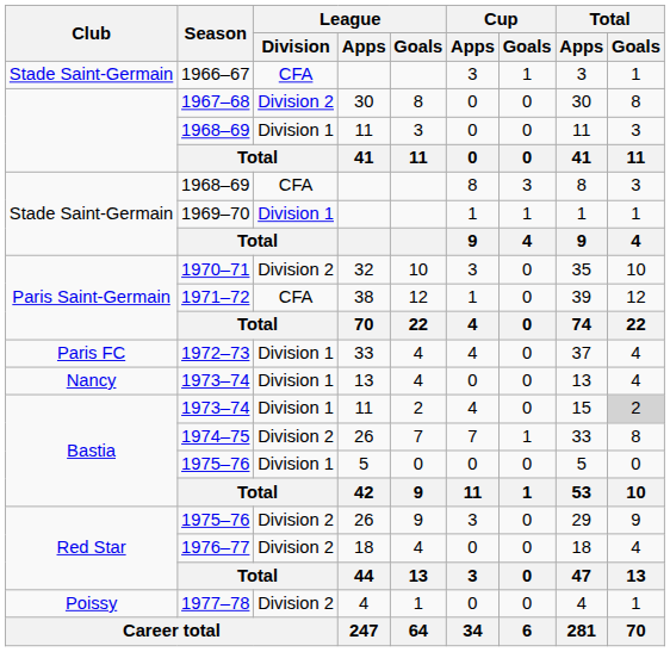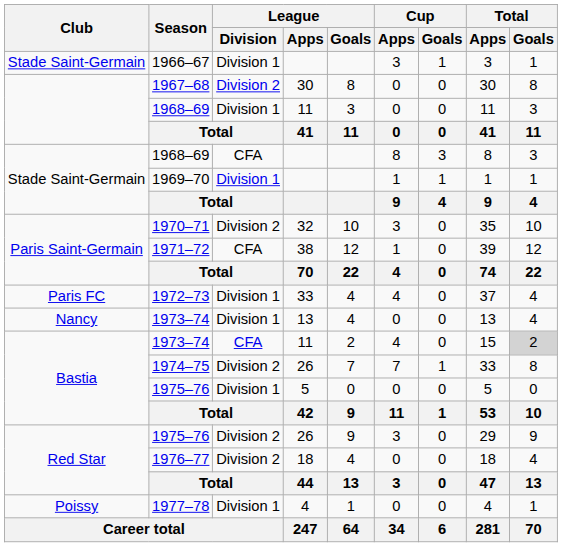 <table class="wikitable" style="text-align:center">
 <tr>
 <th rowspan="2">Club</th>
 <th rowspan="2">Season</th>
 <th colspan="3">League</th>
 <th colspan="2">Cup</th>
 <th colspan="2">Total</th>
 </tr>
 <tr>
 <th>Division</th>
 <th>Apps</th>
 <th>Goals</th>
 <th>Apps</th>
 <th>Goals</th>
 <th>Apps</th>
 <th>Goals</th>
 </tr>
 <tr>
 <td><a href='#'>Stade Saint-Germain</a></td>
 <td>1966–67</td>
-<td><a href='#'>CFA</a></td>
+<td>Division 1</td>
 <td></td>
 <td></td>
 <td>3</td>
 <td>1</td>
 <td>3</td>
 <td>1</td>
 </tr>
 <tr>
 <td rowspan="3"></td>
 <td><a href='#'>1967–68</a></td>
 <td><a href='#'>Division 2</a></td>
 <td>30</td>
 <td>8</td>
 <td>0</td>
 <td>0</td>
 <td>30</td>
 <td>8</td>
 </tr>
 <tr>
 <td><a href='#'>1968–69</a></td>
 <td>Division 1</td>
 <td>11</td>
 <td>3</td>
 <td>0</td>
 <td>0</td>
 <td>11</td>
 <td>3</td>
 </tr>
 <tr>
 <th colspan="2">Total</th>
 <th>41</th>
 <th>11</th>
 <th>0</th>
 <th>0</th>
 <th>41</th>
 <th>11</th>
 </tr>
 <tr>
 <td rowspan="3">Stade Saint-Germain</td>
 <td>1968–69</td>
 <td>CFA</td>
 <td></td>
 <td></td>
 <td>8</td>
 <td>3</td>
 <td>8</td>
 <td>3</td>
 </tr>
 <tr>
 <td>1969–70</td>
 <td><a href='#'>Division 1</a></td>
 <td></td>
 <td></td>
 <td>1</td>
 <td>1</td>
 <td>1</td>
 <td>1</td>
 </tr>
 <tr>
 <th colspan="2">Total</th>
 <th></th>
 <th></th>
 <th>9</th>
 <th>4</th>
 <th>9</th>
 <th>4</th>
 </tr>
 <tr>
 <td rowspan="3"><a href='#'>Paris Saint-Germain</a></td>
 <td><a href='#'>1970–71</a></td>
 <td>Division 2</td>
 <td>32</td>
 <td>10</td>
 <td>3</td>
 <td>0</td>
 <td>35</td>
 <td>10</td>
 </tr>
 <tr>
 <td><a href='#'>1971–72</a></td>
 <td>CFA</td>
 <td>38</td>
 <td>12</td>
 <td>1</td>
 <td>0</td>
 <td>39</td>
 <td>12</td>
 </tr>
 <tr>
 <th colspan="2">Total</th>
 <th>70</th>
 <th>22</th>
 <th>4</th>
 <th>0</th>
 <th>74</th>
 <th>22</th>
 </tr>
 <tr>
 <td><a href='#'>Paris FC</a></td>
 <td><a href='#'>1972–73</a></td>
 <td>Division 1</td>
 <td>33</td>
 <td>4</td>
 <td>4</td>
 <td>0</td>
 <td>37</td>
 <td>4</td>
 </tr>
 <tr>
 <td><a href='#'>Nancy</a></td>
 <td><a href='#'>1973–74</a></td>
 <td>Division 1</td>
 <td>13</td>
 <td>4</td>
 <td>0</td>
 <td>0</td>
 <td>13</td>
 <td>4</td>
 </tr>
 <tr>
 <td rowspan="4"><a href='#'>Bastia</a></td>
 <td><a href='#'>1973–74</a></td>
-<td>Division 1</td>
+<td><a href='#'>CFA</a></td>
 <td>11</td>
 <td>2</td>
 <td>4</td>
 <td>0</td>
 <td>15</td>
 <td style="background: lightgrey;">2</td>
 </tr>
 <tr>
 <td><a href='#'>1974–75</a></td>
 <td>Division 2</td>
 <td>26</td>
 <td>7</td>
 <td>7</td>
 <td>1</td>
 <td>33</td>
 <td>8</td>
 </tr>
 <tr>
 <td><a href='#'>1975–76</a></td>
 <td>Division 1</td>
 <td>5</td>
 <td>0</td>
 <td>0</td>
 <td>0</td>
 <td>5</td>
 <td>0</td>
 </tr>
 <tr>
 <th colspan="2">Total</th>
 <th>42</th>
 <th>9</th>
 <th>11</th>
 <th>1</th>
 <th>53</th>
 <th>10</th>
 </tr>
 <tr>
 <td rowspan="3"><a href='#'>Red Star</a></td>
 <td><a href='#'>1975–76</a></td>
 <td>Division 2</td>
 <td>26</td>
 <td>9</td>
 <td>3</td>
 <td>0</td>
 <td>29</td>
 <td>9</td>
 </tr>
 <tr>
 <td><a href='#'>1976–77</a></td>
 <td>Division 2</td>
 <td>18</td>
 <td>4</td>
 <td>0</td>
 <td>0</td>
 <td>18</td>
 <td>4</td>
 </tr>
 <tr>
 <th colspan="2">Total</th>
 <th>44</th>
 <th>13</th>
 <th>3</th>
 <th>0</th>
 <th>47</th>
 <th>13</th>
 </tr>
 <tr>
 <td><a href='#'>Poissy</a></td>
 <td><a href='#'>1977–78</a></td>
-<td>Division 2</td>
+<td>Division 1</td>
 <td>4</td>
 <td>1</td>
 <td>0</td>
 <td>0</td>
 <td>4</td>
 <td>1</td>
 </tr>
 <tr>
 <th colspan="3">Career total</th>
 <th>247</th>
 <th>64</th>
 <th>34</th>
 <th>6</th>
 <th>281</th>
 <th>70</th>
 </tr>
 </table>
